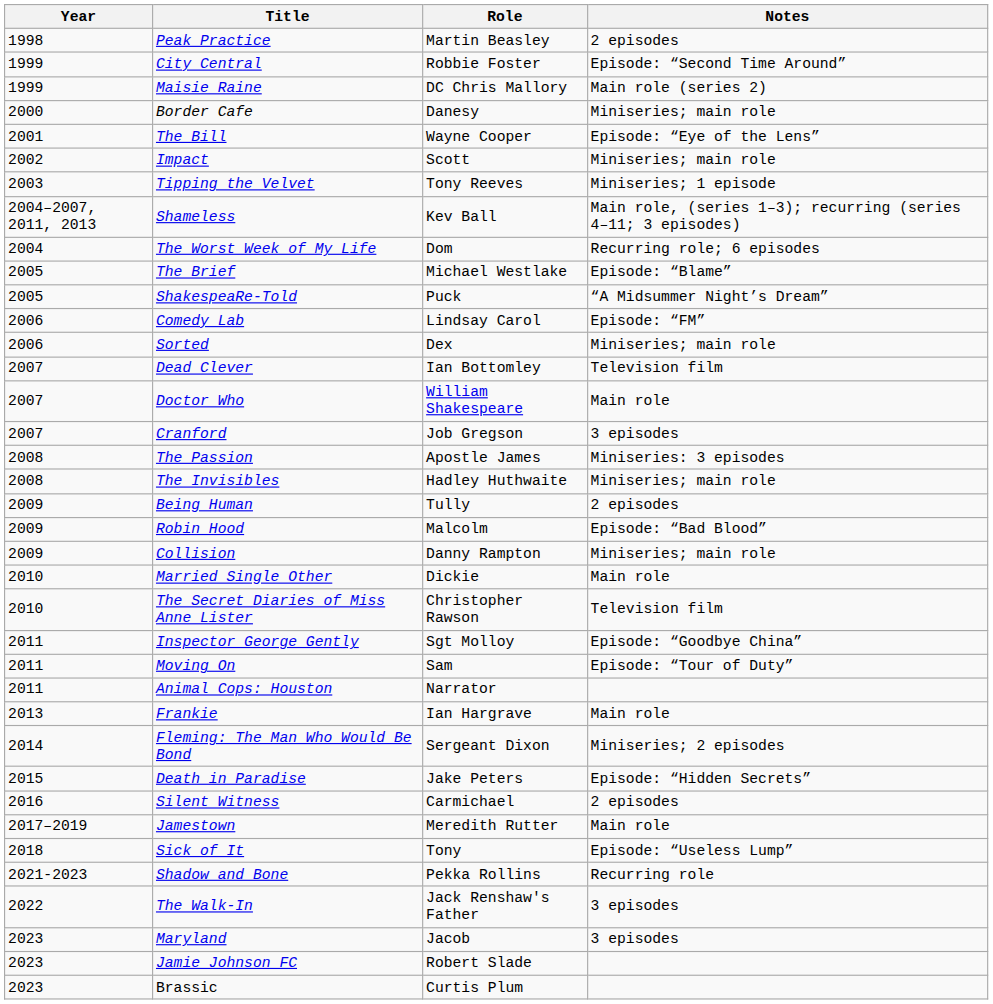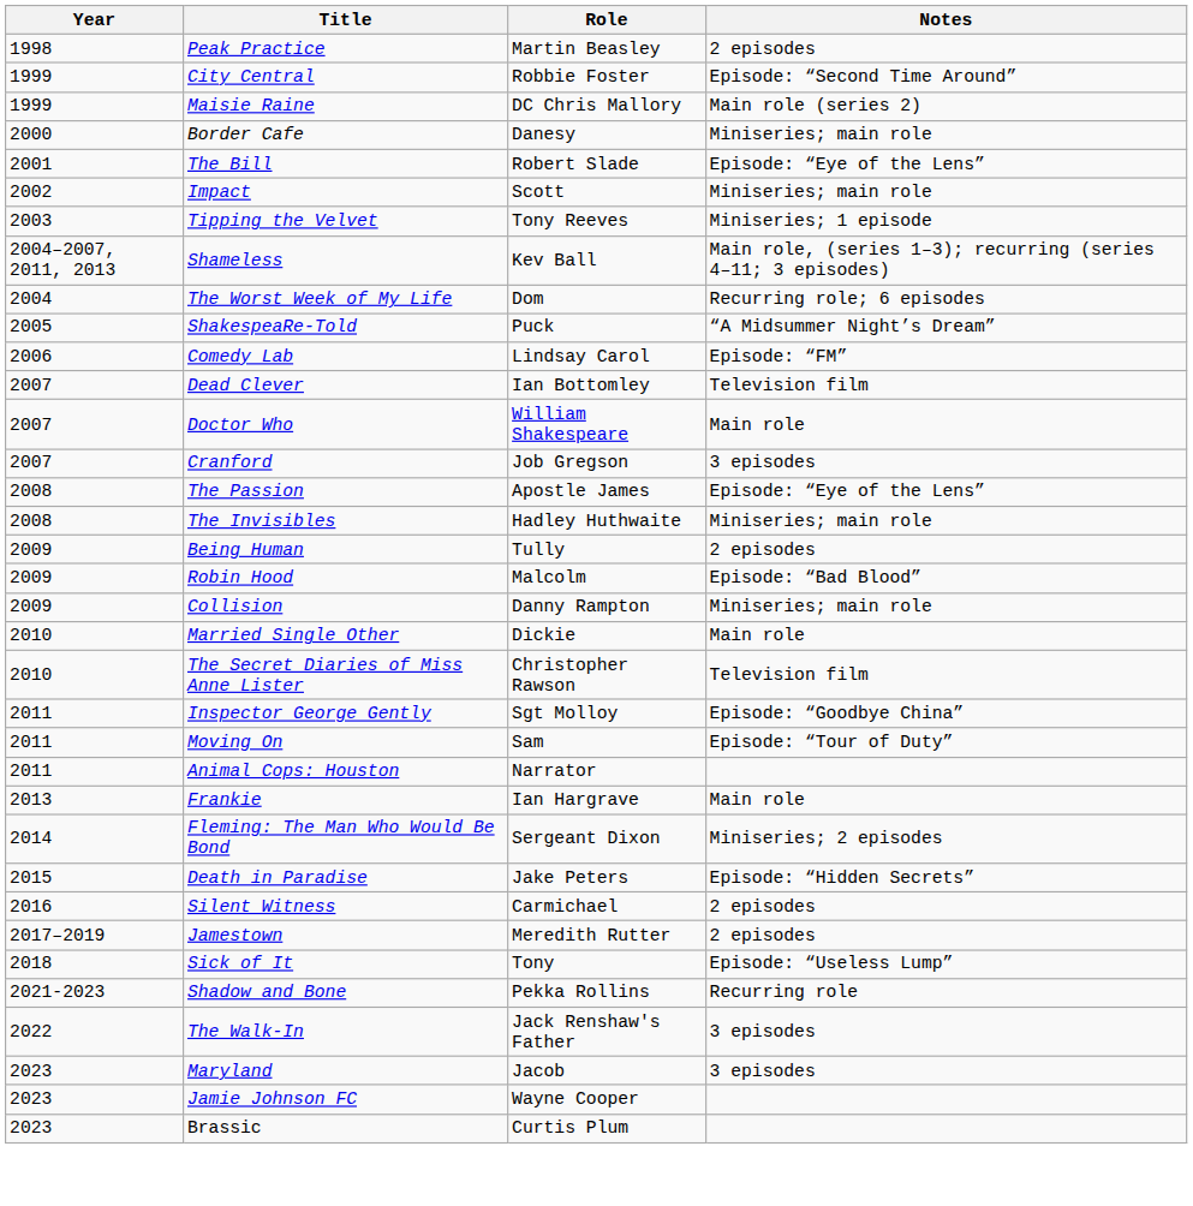 <table class="wikitable">
 <tr>
 <th>Year</th>
 <th>Title</th>
 <th>Role</th>
 <th>Notes</th>
 </tr>
 <tr>
 <td>1998</td>
 <td><em><a href='#'>Peak Practice</a></em></td>
 <td>Martin Beasley</td>
 <td>2 episodes</td>
 </tr>
 <tr>
 <td>1999</td>
 <td><em><a href='#'>City Central</a></em></td>
 <td>Robbie Foster</td>
 <td>Episode: “Second Time Around”</td>
 </tr>
 <tr>
 <td>1999</td>
 <td><em><a href='#'>Maisie Raine</a></em></td>
 <td>DC Chris Mallory</td>
 <td>Main role (series 2)</td>
 </tr>
 <tr>
 <td>2000</td>
 <td><em>Border Cafe</em></td>
 <td>Danesy</td>
 <td>Miniseries; main role</td>
 </tr>
 <tr>
 <td>2001</td>
 <td><em><a href='#'>The Bill</a></em></td>
-<td>Wayne Cooper</td>
+<td>Robert Slade</td>
 <td>Episode: “Eye of the Lens”</td>
 </tr>
 <tr>
 <td>2002</td>
 <td><em><a href='#'>Impact</a></em></td>
 <td>Scott</td>
 <td>Miniseries; main role</td>
 </tr>
 <tr>
 <td>2003</td>
 <td><em><a href='#'>Tipping the Velvet</a></em></td>
 <td>Tony Reeves</td>
 <td>Miniseries; 1 episode</td>
 </tr>
 <tr>
 <td>2004–2007, 2011, 2013</td>
 <td><em><a href='#'>Shameless</a></em></td>
 <td>Kev Ball</td>
 <td>Main role, (series 1–3); recurring (series 4–11; 3 episodes)</td>
 </tr>
 <tr>
 <td>2004</td>
 <td><em><a href='#'>The Worst Week of My Life</a></em></td>
 <td>Dom</td>
 <td>Recurring role; 6 episodes</td>
 </tr>
 <tr>
 <td>2005</td>
-<td><em><a href='#'>The Brief</a></em></td>
-<td>Michael Westlake</td>
-<td>Episode: “Blame”</td>
-</tr>
-<tr>
-<td>2005</td>
 <td><em><a href='#'>ShakespeaRe-Told</a></em></td>
 <td>Puck</td>
 <td>“A Midsummer Night’s Dream”</td>
 </tr>
 <tr>
 <td>2006</td>
 <td><em><a href='#'>Comedy Lab</a></em></td>
 <td>Lindsay Carol</td>
 <td>Episode: “FM”</td>
-</tr>
-<tr>
-<td>2006</td>
-<td><em><a href='#'>Sorted</a></em></td>
-<td>Dex</td>
-<td>Miniseries; main role</td>
 </tr>
 <tr>
 <td>2007</td>
 <td><em><a href='#'>Dead Clever</a></em></td>
 <td>Ian Bottomley</td>
 <td>Television film</td>
 </tr>
 <tr>
 <td>2007</td>
 <td><em><a href='#'>Doctor Who</a></em></td>
 <td><a href='#'>William Shakespeare</a></td>
 <td>Main role</td>
 </tr>
 <tr>
 <td>2007</td>
 <td><em><a href='#'>Cranford</a></em></td>
 <td>Job Gregson</td>
 <td>3 episodes</td>
 </tr>
 <tr>
 <td>2008</td>
 <td><em><a href='#'>The Passion</a></em></td>
 <td>Apostle James</td>
-<td>Miniseries: 3 episodes</td>
+<td>Episode: “Eye of the Lens”</td>
 </tr>
 <tr>
 <td>2008</td>
 <td><em><a href='#'>The Invisibles</a></em></td>
 <td>Hadley Huthwaite</td>
 <td>Miniseries; main role</td>
 </tr>
 <tr>
 <td>2009</td>
 <td><em><a href='#'>Being Human</a></em></td>
 <td>Tully</td>
 <td>2 episodes</td>
 </tr>
 <tr>
 <td>2009</td>
 <td><em><a href='#'>Robin Hood</a></em></td>
 <td>Malcolm</td>
 <td>Episode: “Bad Blood”</td>
 </tr>
 <tr>
 <td>2009</td>
 <td><em><a href='#'>Collision</a></em></td>
 <td>Danny Rampton</td>
 <td>Miniseries; main role</td>
 </tr>
 <tr>
 <td>2010</td>
 <td><em><a href='#'>Married Single Other</a></em></td>
 <td>Dickie</td>
 <td>Main role</td>
 </tr>
 <tr>
 <td>2010</td>
 <td><em><a href='#'>The Secret Diaries of Miss Anne Lister</a></em></td>
 <td>Christopher Rawson</td>
 <td>Television film</td>
 </tr>
 <tr>
 <td>2011</td>
 <td><em><a href='#'>Inspector George Gently</a></em></td>
 <td>Sgt Molloy</td>
 <td>Episode: “Goodbye China”</td>
 </tr>
 <tr>
 <td>2011</td>
 <td><em><a href='#'>Moving On</a></em></td>
 <td>Sam</td>
 <td>Episode: “Tour of Duty”</td>
 </tr>
 <tr>
 <td>2011</td>
 <td><em><a href='#'>Animal Cops: Houston</a></em></td>
 <td>Narrator</td>
 </tr>
 <tr>
 <td>2013</td>
 <td><em><a href='#'>Frankie</a></em></td>
 <td>Ian Hargrave</td>
 <td>Main role</td>
 </tr>
 <tr>
 <td>2014</td>
 <td><em><a href='#'>Fleming: The Man Who Would Be Bond</a></em></td>
 <td>Sergeant Dixon</td>
 <td>Miniseries; 2 episodes</td>
 </tr>
 <tr>
 <td>2015</td>
 <td><em><a href='#'>Death in Paradise</a></em></td>
 <td>Jake Peters</td>
 <td>Episode: “Hidden Secrets”</td>
 </tr>
 <tr>
 <td>2016</td>
 <td><em><a href='#'>Silent Witness</a></em></td>
 <td>Carmichael</td>
 <td>2 episodes</td>
 </tr>
 <tr>
 <td>2017–2019</td>
 <td><em><a href='#'>Jamestown</a></em></td>
 <td>Meredith Rutter</td>
-<td>Main role</td>
+<td>2 episodes</td>
 </tr>
 <tr>
 <td>2018</td>
 <td><em><a href='#'>Sick of It</a></em></td>
 <td>Tony</td>
 <td>Episode: “Useless Lump”</td>
 </tr>
 <tr>
 <td>2021-2023</td>
 <td><em><a href='#'>Shadow and Bone</a></em></td>
 <td>Pekka Rollins</td>
 <td>Recurring role</td>
 </tr>
 <tr>
 <td>2022</td>
 <td><em><a href='#'>The Walk-In</a></em></td>
 <td>Jack Renshaw's Father</td>
 <td>3 episodes</td>
 </tr>
 <tr>
 <td>2023</td>
 <td><em><a href='#'>Maryland</a></em></td>
 <td>Jacob</td>
 <td>3 episodes</td>
 </tr>
 <tr>
 <td>2023</td>
 <td><em><a href='#'>Jamie Johnson FC</a></em></td>
-<td>Robert Slade</td>
+<td>Wayne Cooper</td>
 <td></td>
 </tr>
 <tr>
 <td>2023</td>
 <td>Brassic</td>
 <td>Curtis Plum</td>
 <td></td>
 </tr>
 </table>
